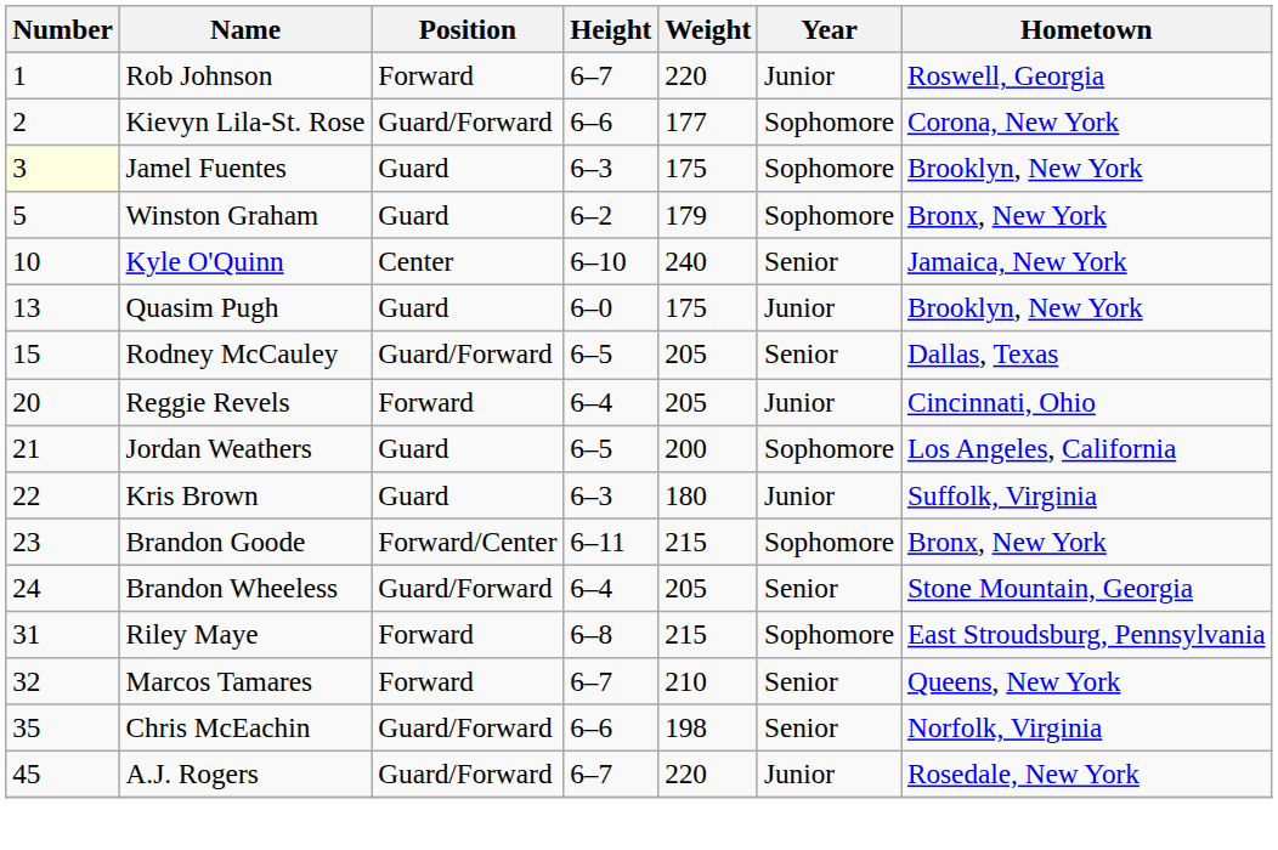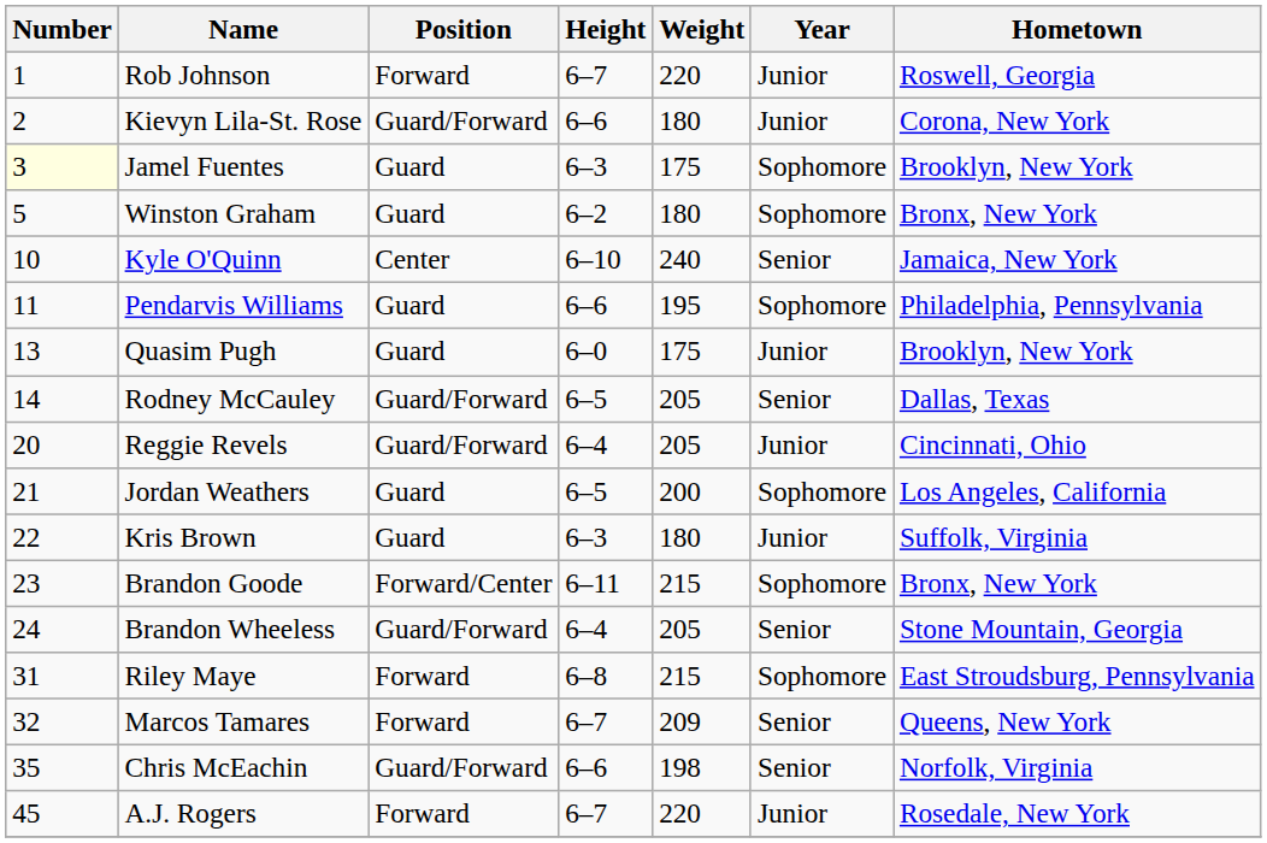 <table class="wikitable" style="font-size: 95%;">
 <tr>
 <th>Number</th>
 <th>Name</th>
 <th>Position</th>
 <th>Height</th>
 <th>Weight</th>
 <th>Year</th>
 <th>Hometown</th>
 </tr>
 <tr>
 <td>1</td>
 <td>Rob Johnson</td>
 <td>Forward</td>
 <td>6–7</td>
 <td>220</td>
 <td>Junior</td>
 <td><a href='#'>Roswell, Georgia</a></td>
 </tr>
 <tr>
 <td>2</td>
 <td>Kievyn Lila-St. Rose</td>
 <td>Guard/Forward</td>
 <td>6–6</td>
-<td>177</td>
-<td>Sophomore</td>
+<td>180</td>
+<td>Junior</td>
 <td><a href='#'>Corona, New York</a></td>
 </tr>
 <tr>
 <td style="background: lightyellow;">3</td>
 <td>Jamel Fuentes</td>
 <td>Guard</td>
 <td>6–3</td>
 <td>175</td>
 <td>Sophomore</td>
 <td><a href='#'>Brooklyn</a>, <a href='#'>New York</a></td>
 </tr>
 <tr>
 <td>5</td>
 <td>Winston Graham</td>
 <td>Guard</td>
 <td>6–2</td>
-<td>179</td>
+<td>180</td>
 <td>Sophomore</td>
 <td><a href='#'>Bronx</a>, <a href='#'>New York</a></td>
 </tr>
 <tr>
 <td>10</td>
 <td><a href='#'>Kyle O'Quinn</a></td>
 <td>Center</td>
 <td>6–10</td>
 <td>240</td>
 <td>Senior</td>
 <td><a href='#'>Jamaica, New York</a></td>
 </tr>
 <tr>
+<td>11</td>
+<td><a href='#'>Pendarvis Williams</a></td>
+<td>Guard</td>
+<td>6–6</td>
+<td>195</td>
+<td>Sophomore</td>
+<td><a href='#'>Philadelphia</a>, <a href='#'>Pennsylvania</a></td>
+</tr>
+<tr>
 <td>13</td>
 <td>Quasim Pugh</td>
 <td>Guard</td>
 <td>6–0</td>
 <td>175</td>
 <td>Junior</td>
 <td><a href='#'>Brooklyn</a>, <a href='#'>New York</a></td>
 </tr>
 <tr>
-<td>15</td>
+<td>14</td>
 <td>Rodney McCauley</td>
 <td>Guard/Forward</td>
 <td>6–5</td>
 <td>205</td>
 <td>Senior</td>
 <td><a href='#'>Dallas</a>, <a href='#'>Texas</a></td>
 </tr>
 <tr>
 <td>20</td>
 <td>Reggie Revels</td>
-<td>Forward</td>
+<td>Guard/Forward</td>
 <td>6–4</td>
 <td>205</td>
 <td>Junior</td>
 <td><a href='#'>Cincinnati, Ohio</a></td>
 </tr>
 <tr>
 <td>21</td>
 <td>Jordan Weathers</td>
 <td>Guard</td>
 <td>6–5</td>
 <td>200</td>
 <td>Sophomore</td>
 <td><a href='#'>Los Angeles</a>, <a href='#'>California</a></td>
 </tr>
 <tr>
 <td>22</td>
 <td>Kris Brown</td>
 <td>Guard</td>
 <td>6–3</td>
 <td>180</td>
 <td>Junior</td>
 <td><a href='#'>Suffolk, Virginia</a></td>
 </tr>
 <tr>
 <td>23</td>
 <td>Brandon Goode</td>
 <td>Forward/Center</td>
 <td>6–11</td>
 <td>215</td>
 <td>Sophomore</td>
 <td><a href='#'>Bronx</a>, <a href='#'>New York</a></td>
 </tr>
 <tr>
 <td>24</td>
 <td>Brandon Wheeless</td>
 <td>Guard/Forward</td>
 <td>6–4</td>
 <td>205</td>
 <td>Senior</td>
 <td><a href='#'>Stone Mountain, Georgia</a></td>
 </tr>
 <tr>
 <td>31</td>
 <td>Riley Maye</td>
 <td>Forward</td>
 <td>6–8</td>
 <td>215</td>
 <td>Sophomore</td>
 <td><a href='#'>East Stroudsburg, Pennsylvania</a></td>
 </tr>
 <tr>
 <td>32</td>
 <td>Marcos Tamares</td>
 <td>Forward</td>
 <td>6–7</td>
-<td>210</td>
+<td>209</td>
 <td>Senior</td>
 <td><a href='#'>Queens</a>, <a href='#'>New York</a></td>
 </tr>
 <tr>
 <td>35</td>
 <td>Chris McEachin</td>
 <td>Guard/Forward</td>
 <td>6–6</td>
 <td>198</td>
 <td>Senior</td>
 <td><a href='#'>Norfolk, Virginia</a></td>
 </tr>
 <tr>
 <td>45</td>
 <td>A.J. Rogers</td>
-<td>Guard/Forward</td>
+<td>Forward</td>
 <td>6–7</td>
 <td>220</td>
 <td>Junior</td>
 <td><a href='#'>Rosedale, New York</a></td>
 </tr>
 <tr>
 </tr>
 </table>
